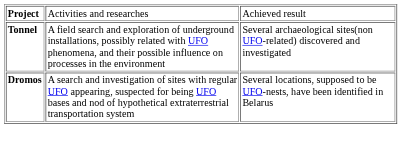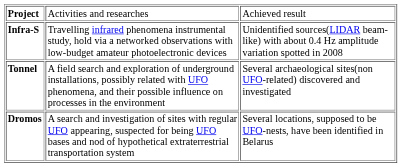 <table border="1" cellpadding="2">
 <tr valign="top">
 <td style="width:10%;"><strong>Project</strong></td>
 <td style="width:50%;">Activities and researches</td>
 <td style="width:40%;">Achieved result</td>
+</tr>
+<tr valign="top">
+<td style="width:10%;"><strong>Infra-S</strong></td>
+<td style="width:50%;">Travelling <a href='#'>infrared</a> phenomena instrumental study, hold via a networked observations with low-budget amateur photoelectronic devices</td>
+<td>Unidentified sources(<a href='#'>LIDAR</a> beam-like) with about 0.4 Hz amplitude variation spotted in 2008</td>
 </tr>
 <tr valign="top">
 <td style="width:10%;"><strong>Tonnel</strong></td>
 <td style="width:50%;">A field search and exploration of underground installations, possibly related with <a href='#'>UFO</a> phenomena, and their possible influence on processes in the environment</td>
 <td style="width:40%;">Several archaeological sites(non <a href='#'>UFO</a>-related) discovered and investigated</td>
 </tr>
 <tr valign="top">
 <td style="width:10%;"><strong>Dromos</strong></td>
 <td style="width:50%;">A search and investigation of sites with regular <a href='#'>UFO</a> appearing, suspected for being <a href='#'>UFO</a> bases and nod of hypothetical extraterrestrial transportation system</td>
 <td style="width:40%;">Several locations, supposed to be <a href='#'>UFO</a>-nests, have been identified in Belarus</td>
 </tr>
 </table>
